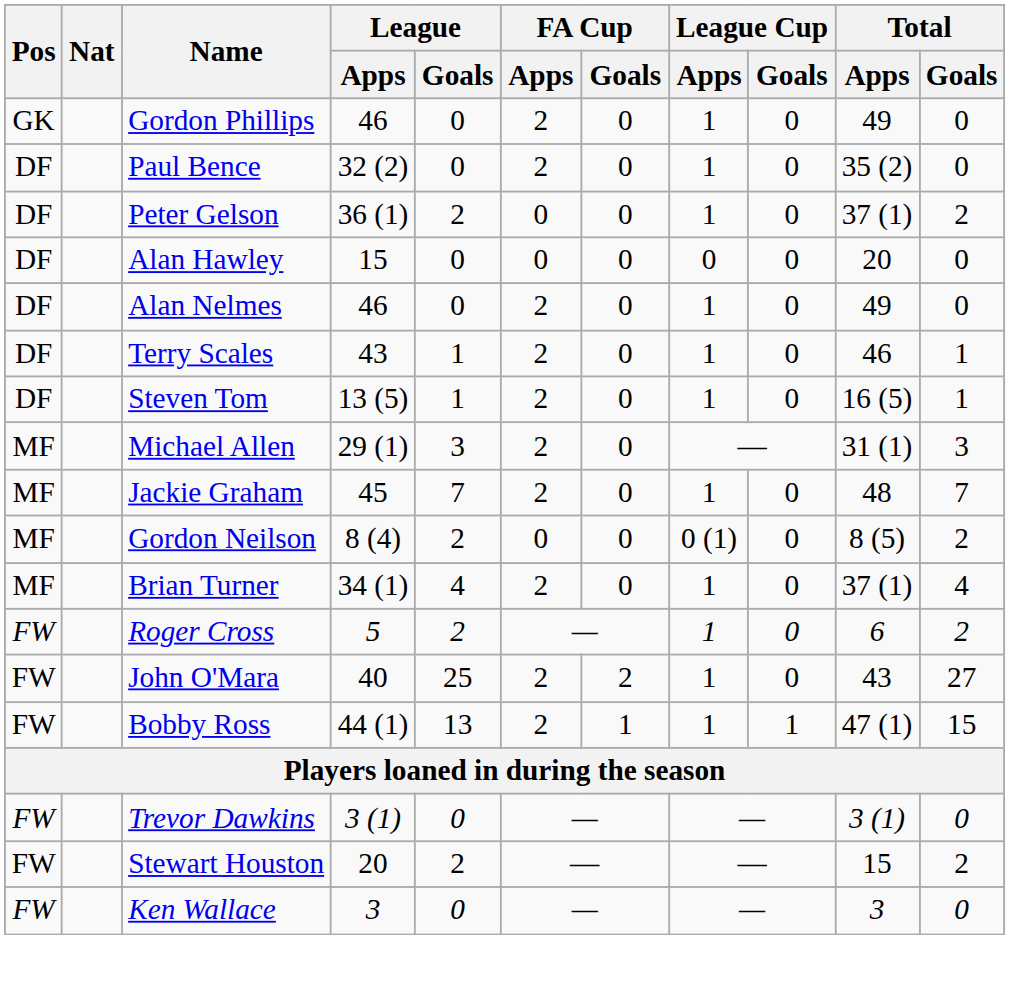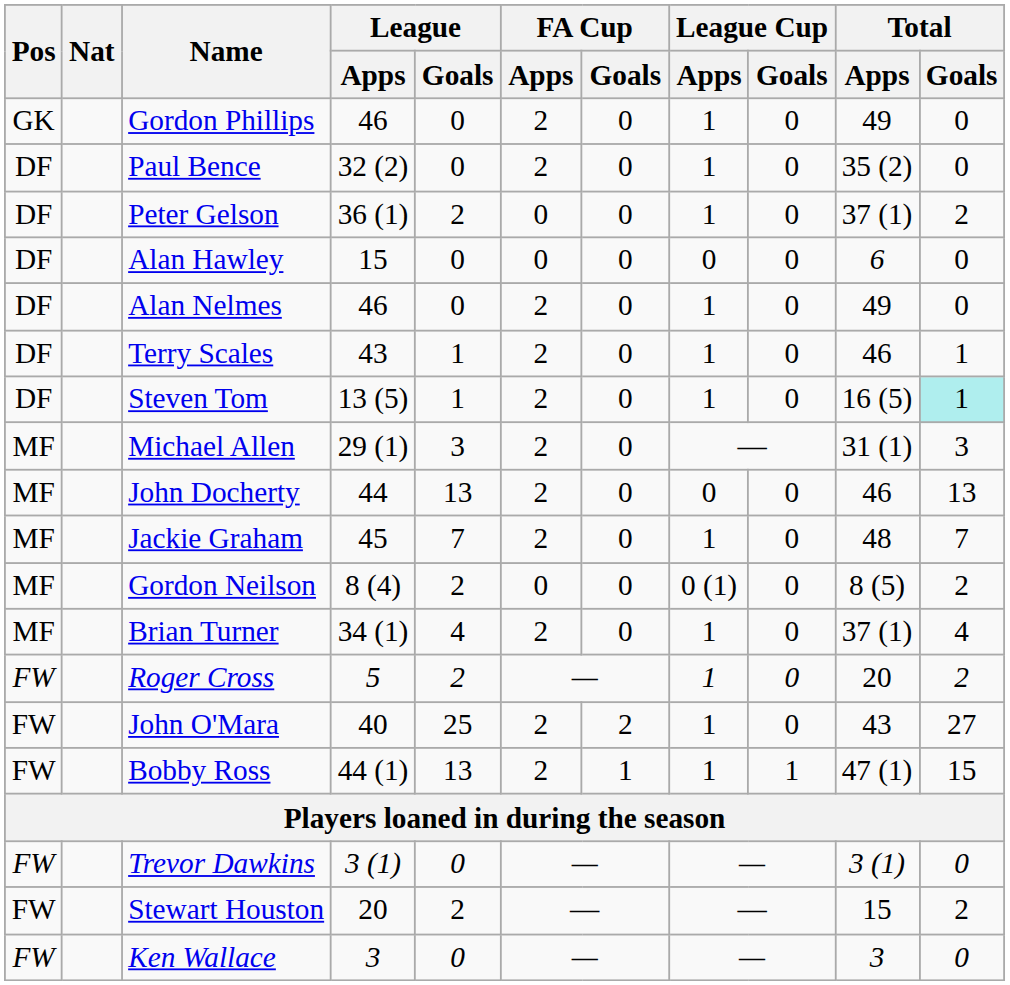 <table class="wikitable" style="text-align:center">
 <tr>
 <th rowspan="2">Pos</th>
 <th rowspan="2">Nat</th>
 <th rowspan="2">Name</th>
 <th colspan="2" style="width:85px;">League</th>
 <th colspan="2" style="width:85px;">FA Cup</th>
 <th colspan="2">League Cup</th>
 <th colspan="2" style="width:85px;">Total</th>
 </tr>
 <tr>
 <th>Apps</th>
 <th>Goals</th>
 <th>Apps</th>
 <th>Goals</th>
 <th>Apps</th>
 <th>Goals</th>
 <th>Apps</th>
 <th>Goals</th>
 </tr>
 <tr>
 <td>GK</td>
 <td></td>
 <td style="text-align:left;"><a href='#'>Gordon Phillips</a></td>
 <td>46</td>
 <td>0</td>
 <td>2</td>
 <td>0</td>
 <td>1</td>
 <td>0</td>
 <td>49</td>
 <td>0</td>
 </tr>
 <tr>
 <td>DF</td>
 <td></td>
 <td style="text-align:left;"><a href='#'>Paul Bence</a></td>
 <td>32 (2)</td>
 <td>0</td>
 <td>2</td>
 <td>0</td>
 <td>1</td>
 <td>0</td>
 <td>35 (2)</td>
 <td>0</td>
 </tr>
 <tr>
 <td>DF</td>
 <td></td>
 <td style="text-align:left;"><a href='#'>Peter Gelson</a></td>
 <td>36 (1)</td>
 <td>2</td>
 <td>0</td>
 <td>0</td>
 <td>1</td>
 <td>0</td>
 <td>37 (1)</td>
 <td>2</td>
 </tr>
 <tr>
 <td>DF</td>
 <td></td>
 <td style="text-align:left;"><a href='#'>Alan Hawley</a></td>
 <td>15</td>
 <td>0</td>
 <td>0</td>
 <td>0</td>
 <td>0</td>
 <td>0</td>
-<td>20</td>
+<td><em>6</em></td>
 <td>0</td>
 </tr>
 <tr>
 <td>DF</td>
 <td></td>
 <td style="text-align:left;"><a href='#'>Alan Nelmes</a></td>
 <td>46</td>
 <td>0</td>
 <td>2</td>
 <td>0</td>
 <td>1</td>
 <td>0</td>
 <td>49</td>
 <td>0</td>
 </tr>
 <tr>
 <td>DF</td>
 <td></td>
 <td style="text-align:left;"><a href='#'>Terry Scales</a></td>
 <td>43</td>
 <td>1</td>
 <td>2</td>
 <td>0</td>
 <td>1</td>
 <td>0</td>
 <td>46</td>
 <td>1</td>
 </tr>
 <tr>
 <td>DF</td>
 <td></td>
 <td style="text-align:left;"><a href='#'>Steven Tom</a></td>
 <td>13 (5)</td>
 <td>1</td>
 <td>2</td>
 <td>0</td>
 <td>1</td>
 <td>0</td>
 <td>16 (5)</td>
-<td>1</td>
+<td style="background: paleturquoise;">1</td>
 </tr>
 <tr>
 <td>MF</td>
 <td></td>
 <td style="text-align:left;"><a href='#'>Michael Allen</a></td>
 <td>29 (1)</td>
 <td>3</td>
 <td>2</td>
 <td>0</td>
 <td colspan="2">—</td>
 <td>31 (1)</td>
 <td>3</td>
+</tr>
+<tr>
+<td>MF</td>
+<td></td>
+<td style="text-align:left;"><a href='#'>John Docherty</a></td>
+<td>44</td>
+<td>13</td>
+<td>2</td>
+<td>0</td>
+<td>0</td>
+<td>0</td>
+<td>46</td>
+<td>13</td>
 </tr>
 <tr>
 <td>MF</td>
 <td></td>
 <td style="text-align:left;"><a href='#'>Jackie Graham</a></td>
 <td>45</td>
 <td>7</td>
 <td>2</td>
 <td>0</td>
 <td>1</td>
 <td>0</td>
 <td>48</td>
 <td>7</td>
 </tr>
 <tr>
 <td>MF</td>
 <td></td>
 <td style="text-align:left;"><a href='#'>Gordon Neilson</a></td>
 <td>8 (4)</td>
 <td>2</td>
 <td>0</td>
 <td>0</td>
 <td>0 (1)</td>
 <td>0</td>
 <td>8 (5)</td>
 <td>2</td>
 </tr>
 <tr>
 <td>MF</td>
 <td></td>
 <td style="text-align:left;"><a href='#'>Brian Turner</a></td>
 <td>34 (1)</td>
 <td>4</td>
 <td>2</td>
 <td>0</td>
 <td>1</td>
 <td>0</td>
 <td>37 (1)</td>
 <td>4</td>
 </tr>
 <tr>
 <td><em>FW</em></td>
 <td><em></em></td>
 <td style="text-align:left;"><a href='#'><em>Roger Cross</em></a></td>
 <td><em>5</em></td>
 <td><em>2</em></td>
 <td colspan="2"><em>—</em></td>
 <td><em>1</em></td>
 <td><em>0</em></td>
-<td><em>6</em></td>
+<td>20</td>
 <td><em>2</em></td>
 </tr>
 <tr>
 <td>FW</td>
 <td></td>
 <td style="text-align:left;"><a href='#'>John O'Mara</a></td>
 <td>40</td>
 <td>25</td>
 <td>2</td>
 <td>2</td>
 <td>1</td>
 <td>0</td>
 <td>43</td>
 <td>27</td>
 </tr>
 <tr>
 <td>FW</td>
 <td></td>
 <td style="text-align:left;"><a href='#'>Bobby Ross</a></td>
 <td>44 (1)</td>
 <td>13</td>
 <td>2</td>
 <td>1</td>
 <td>1</td>
 <td>1</td>
 <td>47 (1)</td>
 <td>15</td>
 </tr>
 <tr>
 <th colspan="11">Players loaned in during the season</th>
 </tr>
 <tr>
 <td><em>FW</em></td>
 <td><em></em></td>
 <td style="text-align:left;"><em><a href='#'>Trevor Dawkins</a></em></td>
 <td><em>3 (1)</em></td>
 <td><em>0</em></td>
 <td colspan="2"><em>—</em></td>
 <td colspan="2"><em>—</em></td>
 <td><em>3 (1)</em></td>
 <td><em>0</em></td>
 </tr>
 <tr>
 <td>FW</td>
 <td></td>
 <td style="text-align:left;"><a href='#'>Stewart Houston</a></td>
 <td>20</td>
 <td>2</td>
 <td colspan="2">—</td>
 <td colspan="2">—</td>
 <td>15</td>
 <td>2</td>
 </tr>
 <tr>
 <td><em>FW</em></td>
 <td><em></em></td>
 <td style="text-align:left;"><a href='#'><em>Ken Wallace</em></a></td>
 <td><em>3</em></td>
 <td><em>0</em></td>
 <td colspan="2"><em>—</em></td>
 <td colspan="2"><em>—</em></td>
 <td><em>3</em></td>
 <td><em>0</em></td>
 </tr>
 </table>
